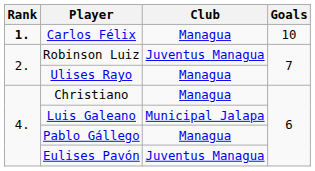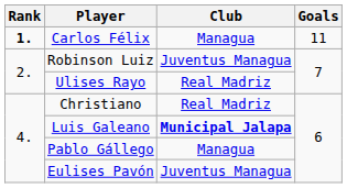 <table class="wikitable" style="text-align:center">
 <tr>
 <th>Rank</th>
 <th>Player</th>
 <th>Club</th>
 <th>Goals</th>
 </tr>
 <tr>
 <td><strong>1.</strong></td>
 <td> <a href='#'>Carlos Félix</a></td>
 <td><a href='#'>Managua</a></td>
-<td>10</td>
+<td>11</td>
 </tr>
 <tr>
 <td rowspan="2">2.</td>
 <td> Robinson Luiz</td>
 <td><a href='#'>Juventus Managua</a></td>
 <td rowspan="2">7</td>
 </tr>
 <tr>
 <td> <a href='#'>Ulises Rayo</a></td>
-<td><a href='#'>Managua</a></td>
+<td><a href='#'>Real Madriz</a></td>
 </tr>
 <tr>
 <td rowspan="4">4.</td>
 <td> Christiano</td>
-<td><a href='#'>Managua</a></td>
+<td><a href='#'>Real Madriz</a></td>
 <td rowspan="4">6</td>
 </tr>
 <tr>
 <td> <a href='#'>Luis Galeano</a></td>
-<td><a href='#'>Municipal Jalapa</a></td>
+<td><strong><a href='#'>Municipal Jalapa</a></strong></td>
 </tr>
 <tr>
 <td> <a href='#'>Pablo Gállego</a></td>
 <td><a href='#'>Managua</a></td>
 </tr>
 <tr>
 <td> <a href='#'>Eulises Pavón</a></td>
 <td><a href='#'>Juventus Managua</a></td>
 </tr>
 </table>
